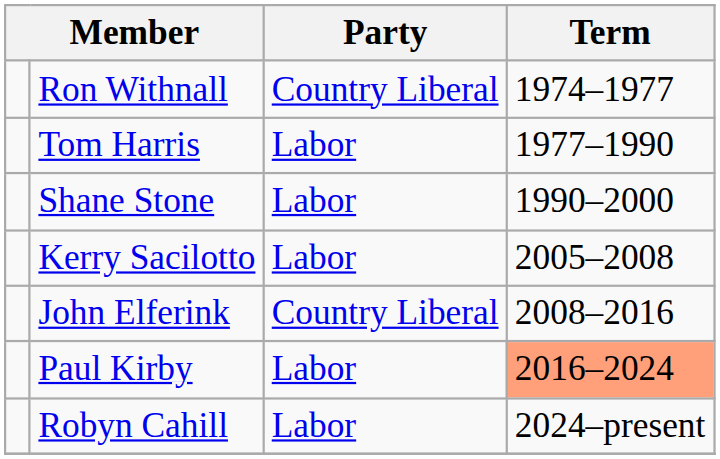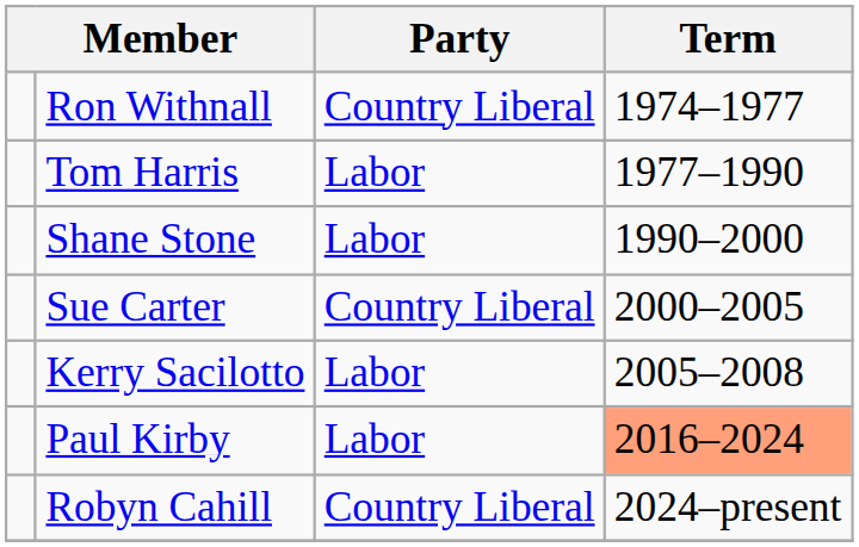 <table class="wikitable">
 <tr>
 <th colspan=2>Member</th>
 <th>Party</th>
 <th>Term</th>
 </tr>
 <tr>
 <td> </td>
 <td><a href='#'>Ron Withnall</a></td>
 <td><a href='#'>Country Liberal</a></td>
 <td>1974–1977</td>
 </tr>
 <tr>
 <td> </td>
 <td><a href='#'>Tom Harris</a></td>
 <td><a href='#'>Labor</a></td>
 <td>1977–1990</td>
 </tr>
 <tr>
 <td> </td>
 <td><a href='#'>Shane Stone</a></td>
 <td><a href='#'>Labor</a></td>
 <td>1990–2000</td>
 </tr>
 <tr>
 <td> </td>
+<td><a href='#'>Sue Carter</a></td>
+<td><a href='#'>Country Liberal</a></td>
+<td>2000–2005</td>
+</tr>
+<tr>
+<td> </td>
 <td><a href='#'>Kerry Sacilotto</a></td>
 <td><a href='#'>Labor</a></td>
 <td>2005–2008</td>
-</tr>
-<tr>
-<td> </td>
-<td><a href='#'>John Elferink</a></td>
-<td><a href='#'>Country Liberal</a></td>
-<td>2008–2016</td>
 </tr>
 <tr>
 <td> </td>
 <td><a href='#'>Paul Kirby</a></td>
 <td><a href='#'>Labor</a></td>
 <td style="background: lightsalmon;">2016–2024</td>
 </tr>
 <tr>
 <td> </td>
 <td><a href='#'>Robyn Cahill</a></td>
-<td><a href='#'>Labor</a></td>
+<td><a href='#'>Country Liberal</a></td>
 <td>2024–present</td>
 </tr>
 <tr>
 </tr>
 </table>
